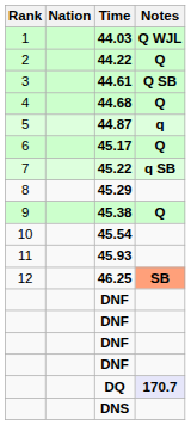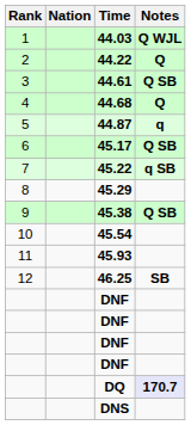 <table class="wikitable sortable" style="text-align:center">
 <tr>
 <th>Rank</th>
 <th>Nation</th>
 <th>Time</th>
 <th>Notes</th>
 </tr>
 <tr bgcolor=ccffcc>
 <td>1</td>
 <td align=left></td>
 <td><strong>44.03</strong></td>
 <td><strong>Q WJL</strong></td>
 </tr>
 <tr bgcolor=ccffcc>
 <td>2</td>
 <td align=left></td>
 <td><strong>44.22</strong></td>
 <td><strong>Q</strong></td>
 </tr>
 <tr bgcolor=ccffcc>
 <td>3</td>
 <td align=left></td>
 <td><strong>44.61</strong></td>
 <td><strong>Q SB</strong></td>
 </tr>
 <tr bgcolor=ccffcc>
 <td>4</td>
 <td align=left></td>
 <td><strong>44.68</strong></td>
 <td><strong>Q</strong></td>
 </tr>
 <tr bgcolor=ddffdd>
 <td>5</td>
 <td align=left></td>
 <td><strong>44.87</strong></td>
 <td><strong>q</strong></td>
 </tr>
 <tr bgcolor=ccffcc>
 <td>6</td>
 <td align=left></td>
 <td><strong>45.17</strong></td>
-<td><strong>Q</strong></td>
+<td><strong>Q SB</strong></td>
 </tr>
 <tr bgcolor=ddffdd>
 <td>7</td>
 <td align=left></td>
 <td><strong>45.22</strong></td>
 <td><strong>q SB</strong></td>
 </tr>
 <tr>
 <td>8</td>
 <td align=left></td>
 <td><strong>45.29</strong></td>
 <td></td>
 </tr>
 <tr bgcolor=ccffcc>
 <td>9</td>
 <td align=left></td>
 <td><strong>45.38</strong></td>
-<td><strong>Q</strong></td>
+<td><strong>Q SB</strong></td>
 </tr>
 <tr>
 <td>10</td>
 <td align=left></td>
 <td><strong>45.54</strong></td>
 <td></td>
 </tr>
 <tr>
 <td>11</td>
 <td align=left></td>
 <td><strong>45.93</strong></td>
 <td></td>
 </tr>
 <tr>
 <td>12</td>
 <td align=left></td>
 <td><strong>46.25</strong></td>
-<td style="background: lightsalmon;"><strong>SB</strong></td>
+<td><strong>SB</strong></td>
 </tr>
 <tr>
 <td></td>
 <td align=left></td>
 <td><strong>DNF</strong></td>
 <td></td>
 </tr>
 <tr>
 <td></td>
 <td align=left></td>
 <td><strong>DNF</strong></td>
 <td></td>
 </tr>
 <tr>
 <td></td>
 <td align=left></td>
 <td><strong>DNF</strong></td>
 <td></td>
 </tr>
 <tr>
 <td></td>
 <td align=left></td>
 <td><strong>DNF</strong></td>
 <td></td>
 </tr>
 <tr>
 <td></td>
 <td align=left></td>
 <td><strong>DQ</strong></td>
 <td style="background: lavender;"><strong>170.7</strong></td>
 </tr>
 <tr>
 <td></td>
 <td align=left></td>
 <td><strong>DNS</strong></td>
 <td></td>
 </tr>
 </table>
